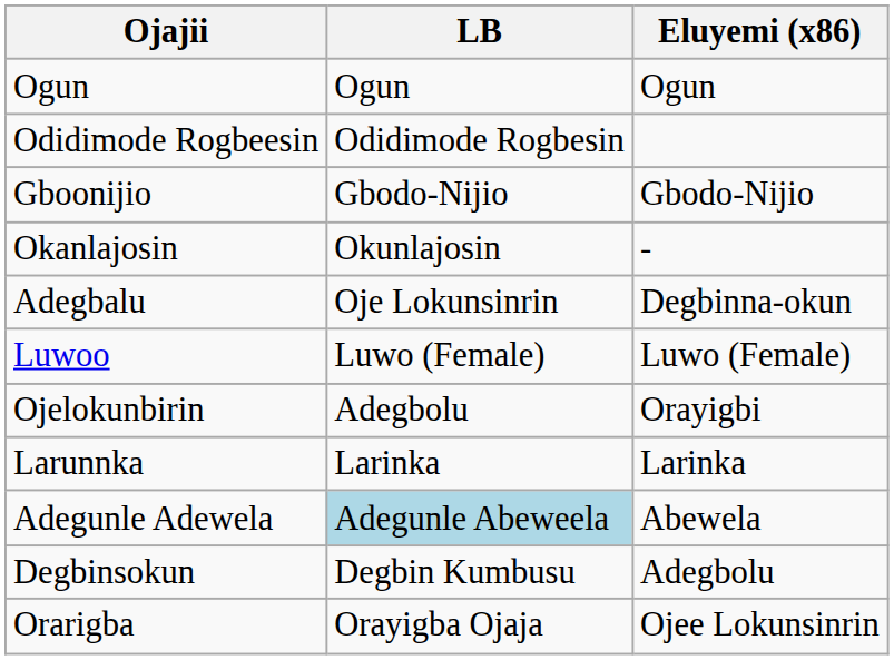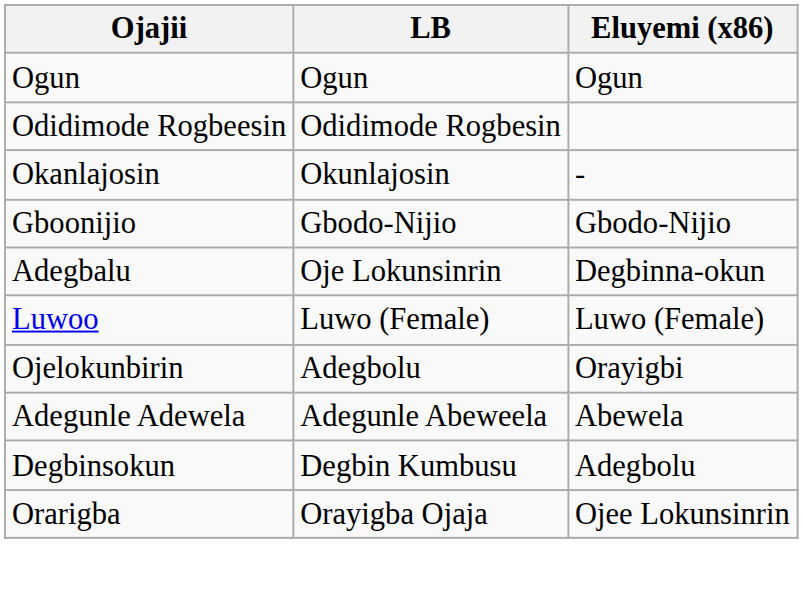 <table class="wikitable">
 <tr>
 <th>Ojajii</th>
 <th><strong>LB</strong></th>
 <th>Eluyemi (<strong>x86</strong>)</th>
 </tr>
 <tr>
 <td>Ogun</td>
 <td>Ogun</td>
 <td>Ogun</td>
 </tr>
 <tr>
 <td>Odidimode Rogbeesin</td>
 <td>Odidimode Rogbesin</td>
 <td></td>
 </tr>
 <tr>
+<td>Okanlajosin</td>
+<td>Okunlajosin</td>
+<td>-</td>
+</tr>
+<tr>
 <td>Gboonijio</td>
 <td>Gbodo-Nijio</td>
 <td>Gbodo-Nijio</td>
-</tr>
-<tr>
-<td>Okanlajosin</td>
-<td>Okunlajosin</td>
-<td>-</td>
 </tr>
 <tr>
 <td>Adegbalu</td>
 <td>Oje Lokunsinrin</td>
 <td>Degbinna-okun</td>
 </tr>
 <tr>
 <td><a href='#'>Luwoo</a></td>
 <td>Luwo (Female)</td>
 <td>Luwo (Female)</td>
 </tr>
 <tr>
 <td>Ojelokunbirin</td>
 <td>Adegbolu</td>
 <td>Orayigbi</td>
 </tr>
 <tr>
-<td>Larunnka</td>
-<td>Larinka</td>
-<td>Larinka</td>
-</tr>
-<tr>
 <td>Adegunle Adewela</td>
-<td style="background: lightblue;">Adegunle Abeweela</td>
+<td>Adegunle Abeweela</td>
 <td>Abewela</td>
 </tr>
 <tr>
 <td>Degbinsokun</td>
 <td>Degbin Kumbusu</td>
 <td>Adegbolu</td>
 </tr>
 <tr>
 <td>Orarigba</td>
 <td>Orayigba Ojaja</td>
 <td>Ojee Lokunsinrin</td>
 </tr>
 </table>
